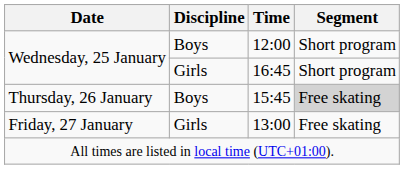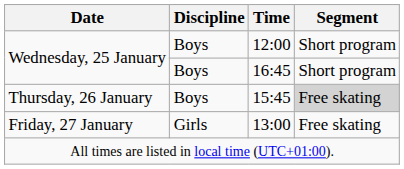 <table class="wikitable">
 <tr>
 <th>Date</th>
 <th>Discipline</th>
 <th>Time</th>
 <th>Segment</th>
 </tr>
 <tr>
 <td rowspan="2">Wednesday, 25 January</td>
 <td>Boys</td>
 <td>12:00</td>
 <td>Short program</td>
 </tr>
 <tr>
-<td>Girls</td>
+<td>Boys</td>
 <td>16:45</td>
 <td>Short program</td>
 </tr>
 <tr>
 <td>Thursday, 26 January</td>
 <td>Boys</td>
 <td>15:45</td>
 <td style="background: lightgrey;">Free skating</td>
 </tr>
 <tr>
 <td>Friday, 27 January</td>
 <td>Girls</td>
 <td>13:00</td>
 <td>Free skating</td>
 </tr>
 <tr>
 <td colspan="4" align="center"><small> All times are listed in <a href='#'>local time</a> (<a href='#'>UTC+01:00</a>). </small></td>
 </tr>
 </table>
